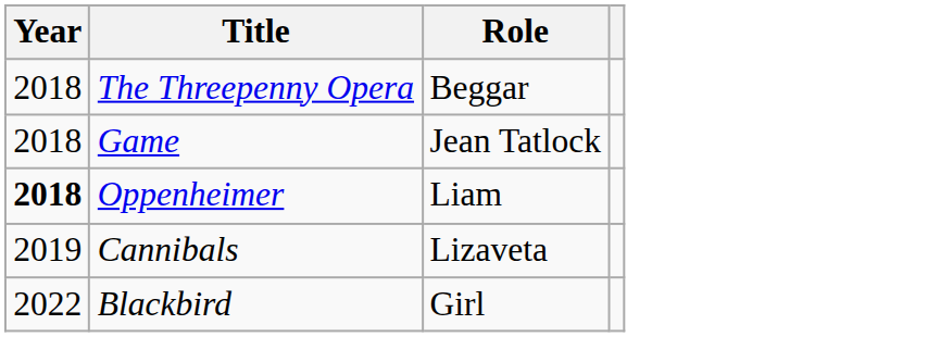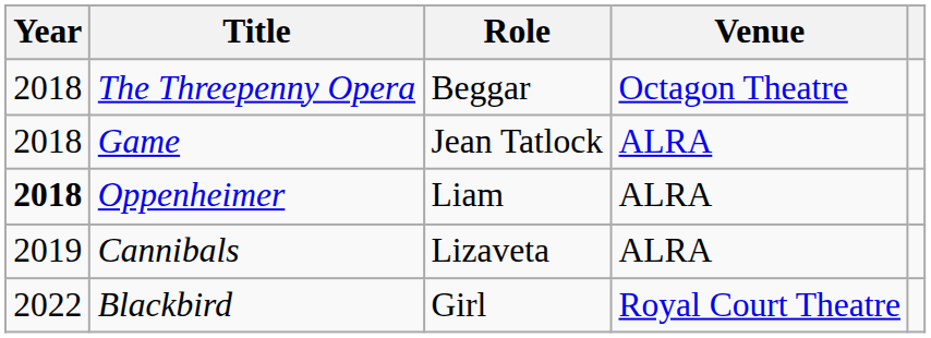 <table class="wikitable">
 <tr>
 <th>Year</th>
 <th>Title</th>
 <th>Role</th>
+<th>Venue</th>
 <th></th>
 </tr>
 <tr>
 <td>2018</td>
 <td><em><a href='#'>The Threepenny Opera</a></em></td>
 <td>Beggar</td>
+<td><a href='#'>Octagon Theatre</a></td>
 <td align="center"></td>
 </tr>
 <tr>
 <td>2018</td>
 <td><em><a href='#'>Game</a></em></td>
 <td>Jean Tatlock</td>
+<td><a href='#'>ALRA</a></td>
 <td align="center"></td>
 </tr>
 <tr>
 <td><strong>2018</strong></td>
 <td><em><a href='#'>Oppenheimer</a></em></td>
 <td>Liam</td>
+<td>ALRA</td>
 <td align="center"></td>
 </tr>
 <tr>
 <td>2019</td>
 <td><em>Cannibals</em></td>
 <td>Lizaveta</td>
+<td>ALRA</td>
 <td align="center"></td>
 </tr>
 <tr>
 <td>2022</td>
 <td><em>Blackbird</em></td>
 <td>Girl</td>
+<td><a href='#'>Royal Court Theatre</a></td>
 <td align="center"></td>
 </tr>
 </table>
